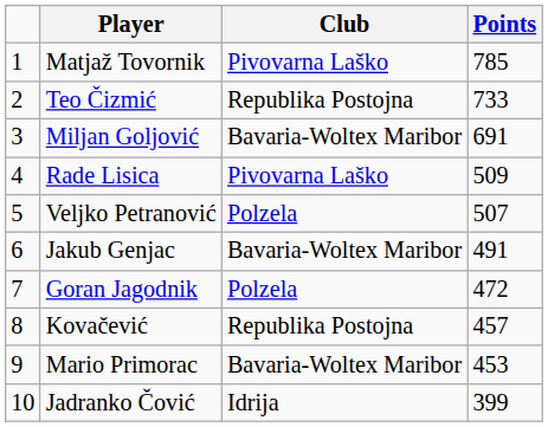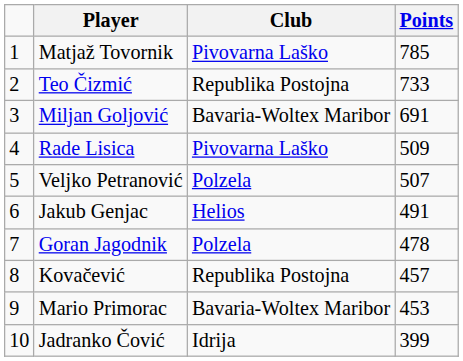 <table class="wikitable">
 <tr>
 <td></td>
 <th>Player</th>
 <th>Club</th>
 <th><a href='#'>Points</a></th>
 </tr>
 <tr>
 <td>1</td>
 <td>Matjaž Tovornik</td>
 <td><a href='#'>Pivovarna Laško</a></td>
 <td>785</td>
 </tr>
 <tr>
 <td>2</td>
 <td><a href='#'>Teo Čizmić</a></td>
 <td>Republika Postojna</td>
 <td>733</td>
 </tr>
 <tr>
 <td>3</td>
 <td><a href='#'>Miljan Goljović</a></td>
 <td>Bavaria-Woltex Maribor</td>
 <td>691</td>
 </tr>
 <tr>
 <td>4</td>
 <td><a href='#'>Rade Lisica</a></td>
 <td><a href='#'>Pivovarna Laško</a></td>
 <td>509</td>
 </tr>
 <tr>
 <td>5</td>
 <td>Veljko Petranović</td>
 <td><a href='#'>Polzela</a></td>
 <td>507</td>
 </tr>
 <tr>
 <td>6</td>
 <td>Jakub Genjac</td>
-<td>Bavaria-Woltex Maribor</td>
+<td><a href='#'>Helios</a></td>
 <td>491</td>
 </tr>
 <tr>
 <td>7</td>
 <td><a href='#'>Goran Jagodnik</a></td>
 <td><a href='#'>Polzela</a></td>
-<td>472</td>
+<td>478</td>
 </tr>
 <tr>
 <td>8</td>
 <td>Kovačević</td>
 <td>Republika Postojna</td>
 <td>457</td>
 </tr>
 <tr>
 <td>9</td>
 <td>Mario Primorac</td>
 <td>Bavaria-Woltex Maribor</td>
 <td>453</td>
 </tr>
 <tr>
 <td>10</td>
 <td>Jadranko Čović</td>
 <td>Idrija</td>
 <td>399</td>
 </tr>
 </table>
